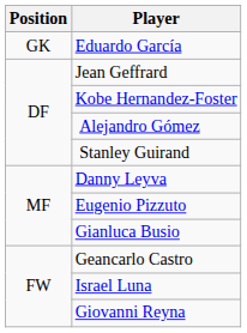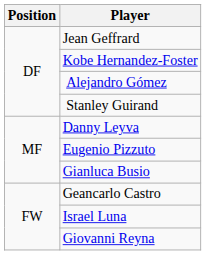 <table class="wikitable">
 <tr>
 <th>Position</th>
 <th>Player</th>
-</tr>
-<tr>
-<td align=center>GK</td>
-<td> <a href='#'>Eduardo García</a></td>
 </tr>
 <tr>
 <td align=center rowspan=4>DF</td>
 <td> Jean Geffrard</td>
 </tr>
 <tr>
 <td> <a href='#'>Kobe Hernandez-Foster</a></td>
 </tr>
 <tr>
 <td> <a href='#'>Alejandro Gómez</a></td>
 </tr>
 <tr>
 <td> Stanley Guirand</td>
 </tr>
 <tr>
 <td align=center rowspan=3>MF</td>
 <td> <a href='#'>Danny Leyva</a></td>
 </tr>
 <tr>
 <td> <a href='#'>Eugenio Pizzuto</a></td>
 </tr>
 <tr>
 <td> <a href='#'>Gianluca Busio</a></td>
 </tr>
 <tr>
 <td align=center rowspan=3>FW</td>
 <td> Geancarlo Castro</td>
 </tr>
 <tr>
 <td> <a href='#'>Israel Luna</a></td>
 </tr>
 <tr>
 <td> <a href='#'>Giovanni Reyna</a></td>
 </tr>
 </table>
